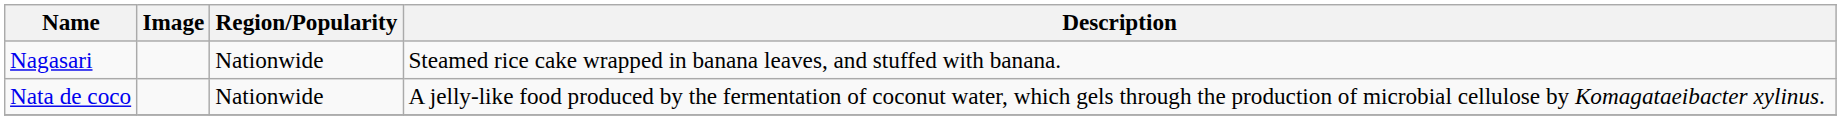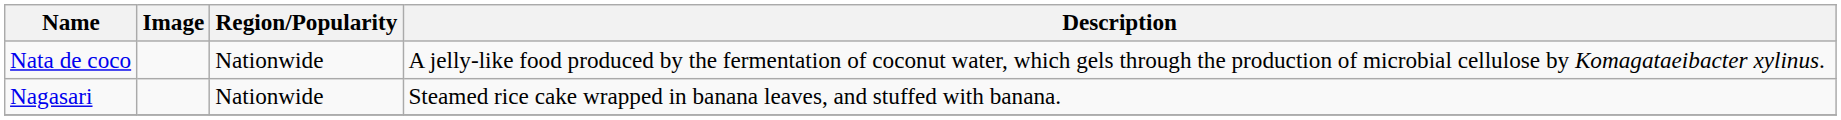 <table class="wikitable sortable" width="100%">
 <tr>
 <th>Name</th>
 <th>Image</th>
 <th>Region/Popularity</th>
 <th>Description</th>
 </tr>
 <tr>
+<td><a href='#'>Nata de coco</a></td>
+<td></td>
+<td>Nationwide</td>
+<td>A jelly-like food produced by the fermentation of coconut water, which gels through the production of microbial cellulose by <em>Komagataeibacter xylinus</em>.</td>
+</tr>
+<tr>
 <td><a href='#'>Nagasari</a></td>
 <td></td>
 <td>Nationwide</td>
 <td>Steamed rice cake wrapped in banana leaves, and stuffed with banana.</td>
 </tr>
 <tr>
-<td><a href='#'>Nata de coco</a></td>
-<td></td>
-<td>Nationwide</td>
-<td>A jelly-like food produced by the fermentation of coconut water, which gels through the production of microbial cellulose by <em>Komagataeibacter xylinus</em>.</td>
-</tr>
-<tr>
 </tr>
 </table>
